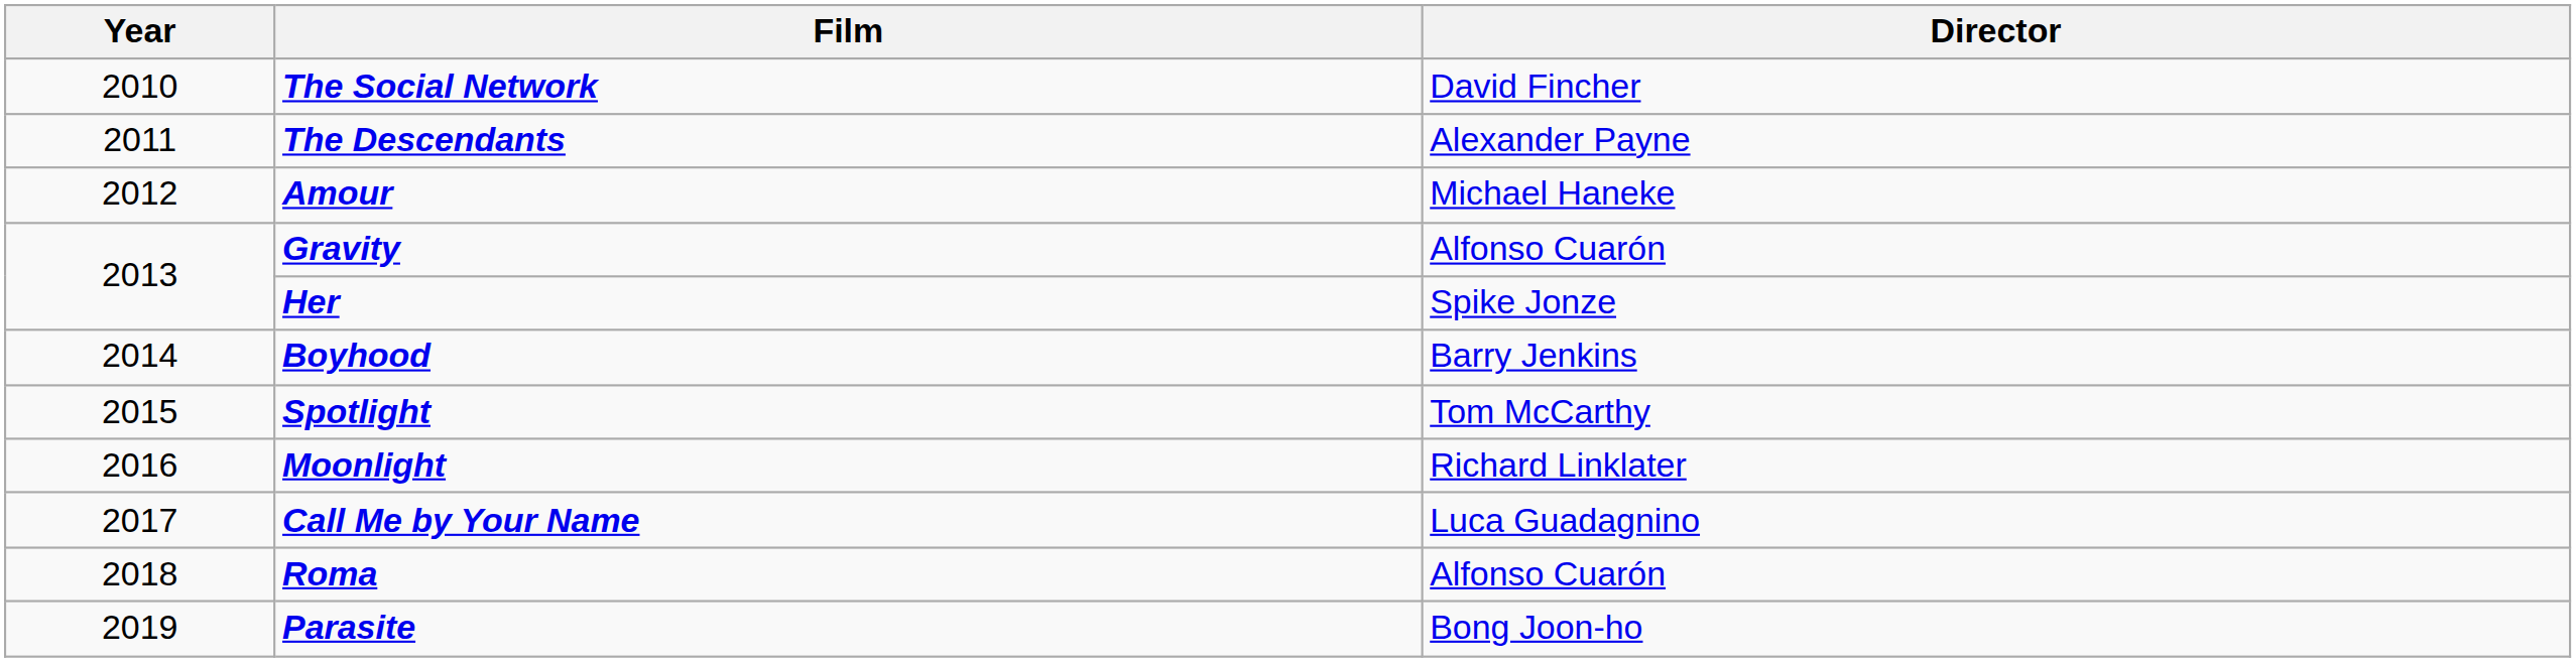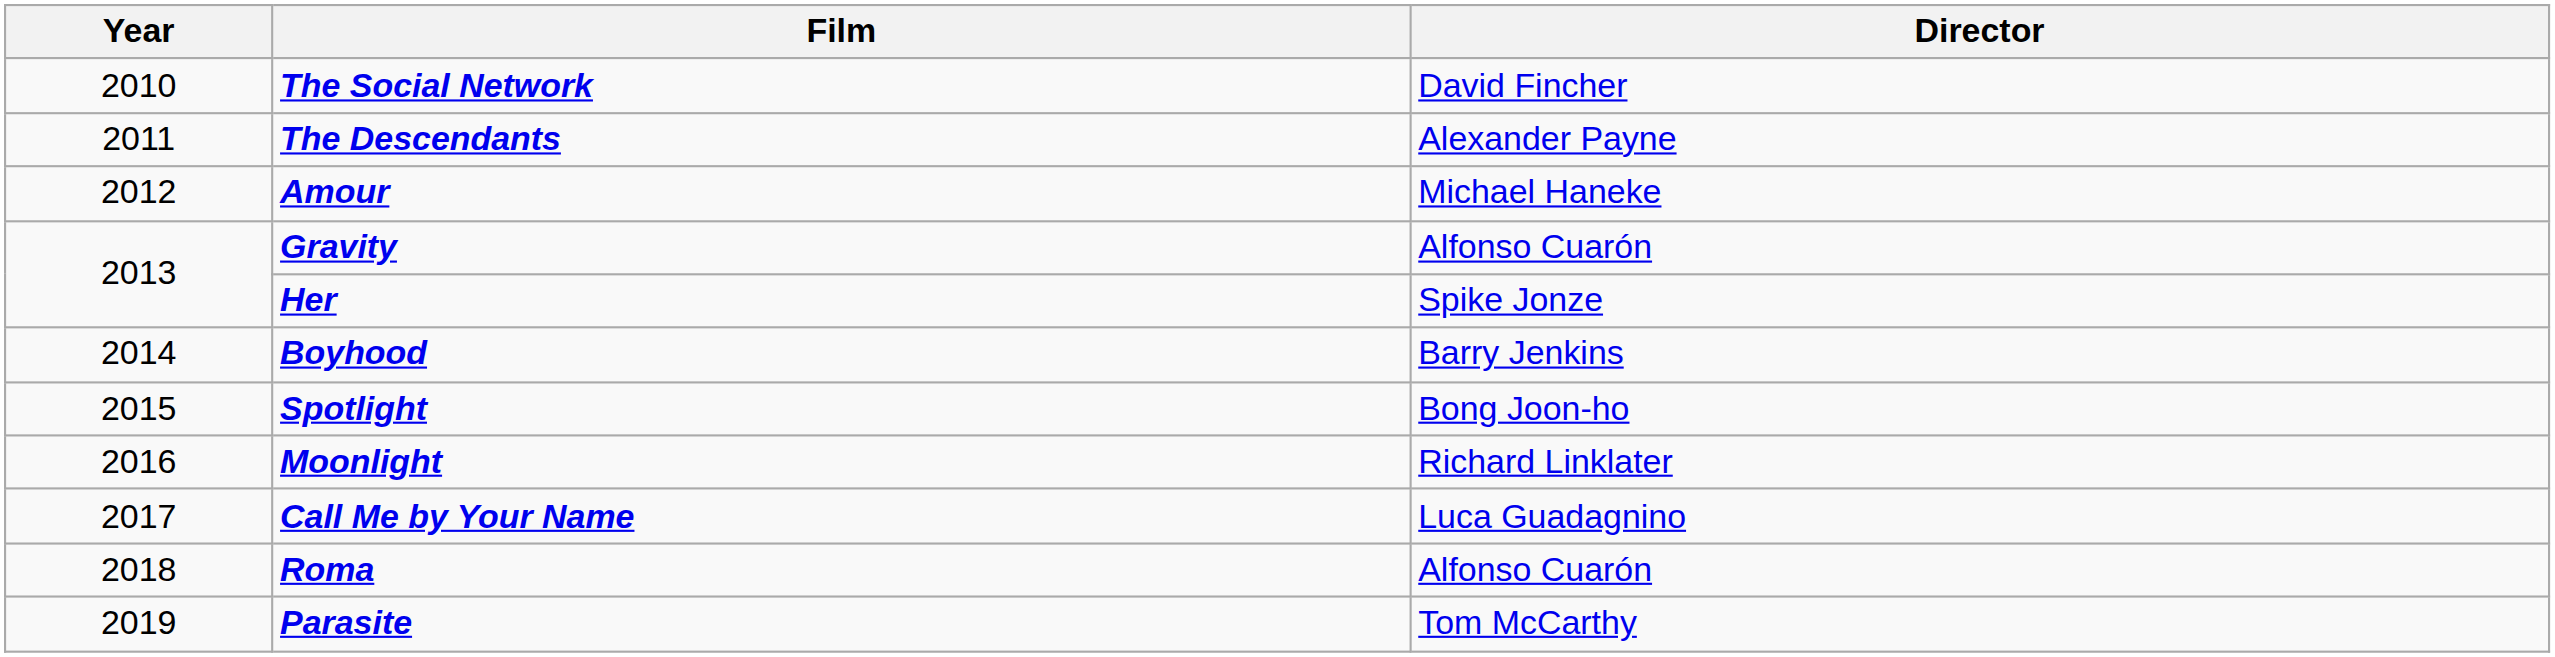 <table class="wikitable" style="width:95%;" cellpadding="5">
 <tr>
 <th style="width:100px;"><strong>Year</strong></th>
 <th style="width:450px;"><strong>Film</strong></th>
 <th style="width:450px;"><strong>Director</strong></th>
 </tr>
 <tr>
 <td style="text-align:center;">2010</td>
 <td><strong><em><a href='#'>The Social Network</a></em></strong></td>
 <td><a href='#'>David Fincher</a></td>
 </tr>
 <tr>
 <td style="text-align:center;">2011</td>
 <td><strong><em><a href='#'>The Descendants</a></em></strong></td>
 <td><a href='#'>Alexander Payne</a></td>
 </tr>
 <tr>
 <td style="text-align:center;">2012</td>
 <td><strong><em><a href='#'>Amour</a></em></strong></td>
 <td><a href='#'>Michael Haneke</a></td>
 </tr>
 <tr>
 <td rowspan="2" style="text-align:center;">2013</td>
 <td><strong><em><a href='#'>Gravity</a></em></strong></td>
 <td><a href='#'>Alfonso Cuarón</a></td>
 </tr>
 <tr>
 <td><strong><em><a href='#'>Her</a></em></strong></td>
 <td><a href='#'>Spike Jonze</a></td>
 </tr>
 <tr>
 <td style="text-align:center;">2014</td>
 <td><strong><em><a href='#'>Boyhood</a></em></strong></td>
 <td><a href='#'>Barry Jenkins</a></td>
 </tr>
 <tr>
 <td style="text-align:center;">2015</td>
 <td><strong><em><a href='#'>Spotlight</a></em></strong></td>
-<td><a href='#'>Tom McCarthy</a></td>
+<td><a href='#'>Bong Joon-ho</a></td>
 </tr>
 <tr>
 <td style="text-align:center;">2016</td>
 <td><strong><em><a href='#'>Moonlight</a></em></strong></td>
 <td><a href='#'>Richard Linklater</a></td>
 </tr>
 <tr>
 <td style="text-align:center;">2017</td>
 <td><strong><em><a href='#'>Call Me by Your Name</a></em></strong></td>
 <td><a href='#'>Luca Guadagnino</a></td>
 </tr>
 <tr>
 <td style="text-align:center;">2018</td>
 <td><strong><em><a href='#'>Roma</a></em></strong></td>
 <td><a href='#'>Alfonso Cuarón</a></td>
 </tr>
 <tr>
 <td style="text-align:center;">2019</td>
 <td><strong><em><a href='#'>Parasite</a></em></strong></td>
-<td><a href='#'>Bong Joon-ho</a></td>
+<td><a href='#'>Tom McCarthy</a></td>
 </tr>
 </table>
